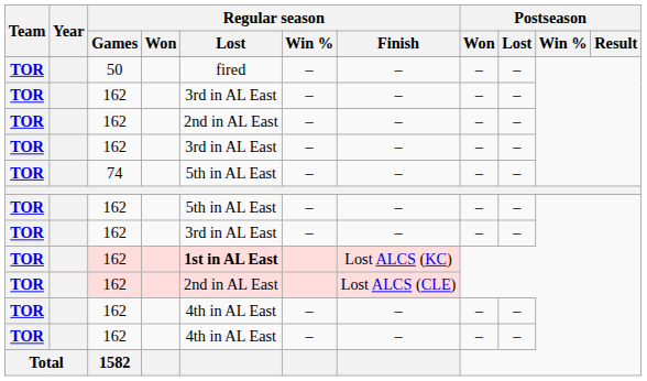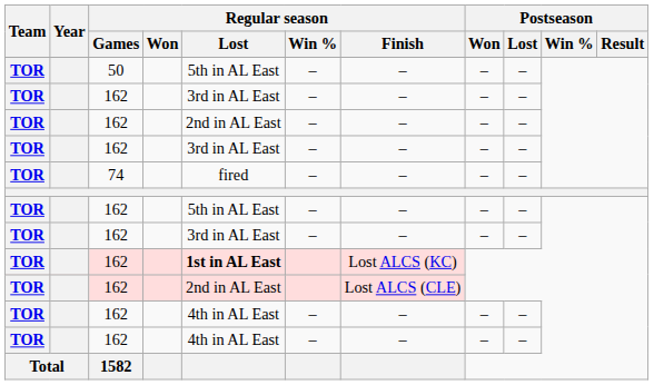 <table class="wikitable" style="font-size: 95%; text-align:center;">
 <tr>
 <th rowspan="2">Team</th>
 <th rowspan="2">Year</th>
 <th colspan="5">Regular season</th>
 <th colspan="4">Postseason</th>
 </tr>
 <tr>
 <th>Games</th>
 <th>Won</th>
 <th>Lost</th>
 <th>Win %</th>
 <th>Finish</th>
 <th>Won</th>
 <th>Lost</th>
 <th>Win %</th>
 <th>Result</th>
 </tr>
 <tr>
 </tr>
 <tr>
 <th><a href='#'>TOR</a></th>
 <th></th>
 <td>50</td>
 <td></td>
-<td>fired</td>
+<td>5th in AL East</td>
 <td>–</td>
 <td>–</td>
 <td>–</td>
 <td>–</td>
 </tr>
 <tr>
 <th><a href='#'>TOR</a></th>
 <th></th>
 <td>162</td>
 <td></td>
 <td>3rd in AL East</td>
 <td>–</td>
 <td>–</td>
 <td>–</td>
 <td>–</td>
 </tr>
 <tr>
 <th><a href='#'>TOR</a></th>
 <th></th>
 <td>162</td>
 <td></td>
 <td>2nd in AL East</td>
 <td>–</td>
 <td>–</td>
 <td>–</td>
 <td>–</td>
 </tr>
 <tr>
 <th><a href='#'>TOR</a></th>
 <th></th>
 <td>162</td>
 <td></td>
 <td>3rd in AL East</td>
 <td>–</td>
 <td>–</td>
 <td>–</td>
 <td>–</td>
 </tr>
 <tr>
 <th><a href='#'>TOR</a></th>
 <th></th>
 <td>74</td>
 <td></td>
-<td>5th in AL East</td>
+<td>fired</td>
 <td>–</td>
 <td>–</td>
 <td>–</td>
 <td>–</td>
 </tr>
 <tr>
 <th colspan="11"></th>
 </tr>
 <tr>
 <th><a href='#'>TOR</a></th>
 <th></th>
 <td>162</td>
 <td></td>
 <td>5th in AL East</td>
 <td>–</td>
 <td>–</td>
 <td>–</td>
 <td>–</td>
 </tr>
 <tr>
 <th><a href='#'>TOR</a></th>
 <th></th>
 <td>162</td>
 <td></td>
 <td>3rd in AL East</td>
 <td>–</td>
 <td>–</td>
 <td>–</td>
 <td>–</td>
 </tr>
 <tr style="background:#fdd">
 <th><a href='#'>TOR</a></th>
 <th></th>
 <td>162</td>
 <td></td>
 <td><strong>1st in AL East</strong></td>
 <td></td>
 <td>Lost <a href='#'>ALCS</a> (<a href='#'>KC</a>)</td>
 </tr>
 <tr style="background:#fdd">
 <th><a href='#'>TOR</a></th>
 <th></th>
 <td>162</td>
 <td></td>
 <td>2nd in AL East</td>
 <td></td>
 <td>Lost <a href='#'>ALCS</a> (<a href='#'>CLE</a>)</td>
 </tr>
 <tr>
 <th><a href='#'>TOR</a></th>
 <th></th>
 <td>162</td>
 <td></td>
 <td>4th in AL East</td>
 <td>–</td>
 <td>–</td>
 <td>–</td>
 <td>–</td>
 </tr>
 <tr>
 <th><a href='#'>TOR</a></th>
 <th></th>
 <td>162</td>
 <td></td>
 <td>4th in AL East</td>
 <td>–</td>
 <td>–</td>
 <td>–</td>
 <td>–</td>
 </tr>
 <tr>
 <th colspan="2">Total</th>
 <th>1582</th>
 <th></th>
 <th></th>
 <th></th>
 <th></th>
 </tr>
 </table>
